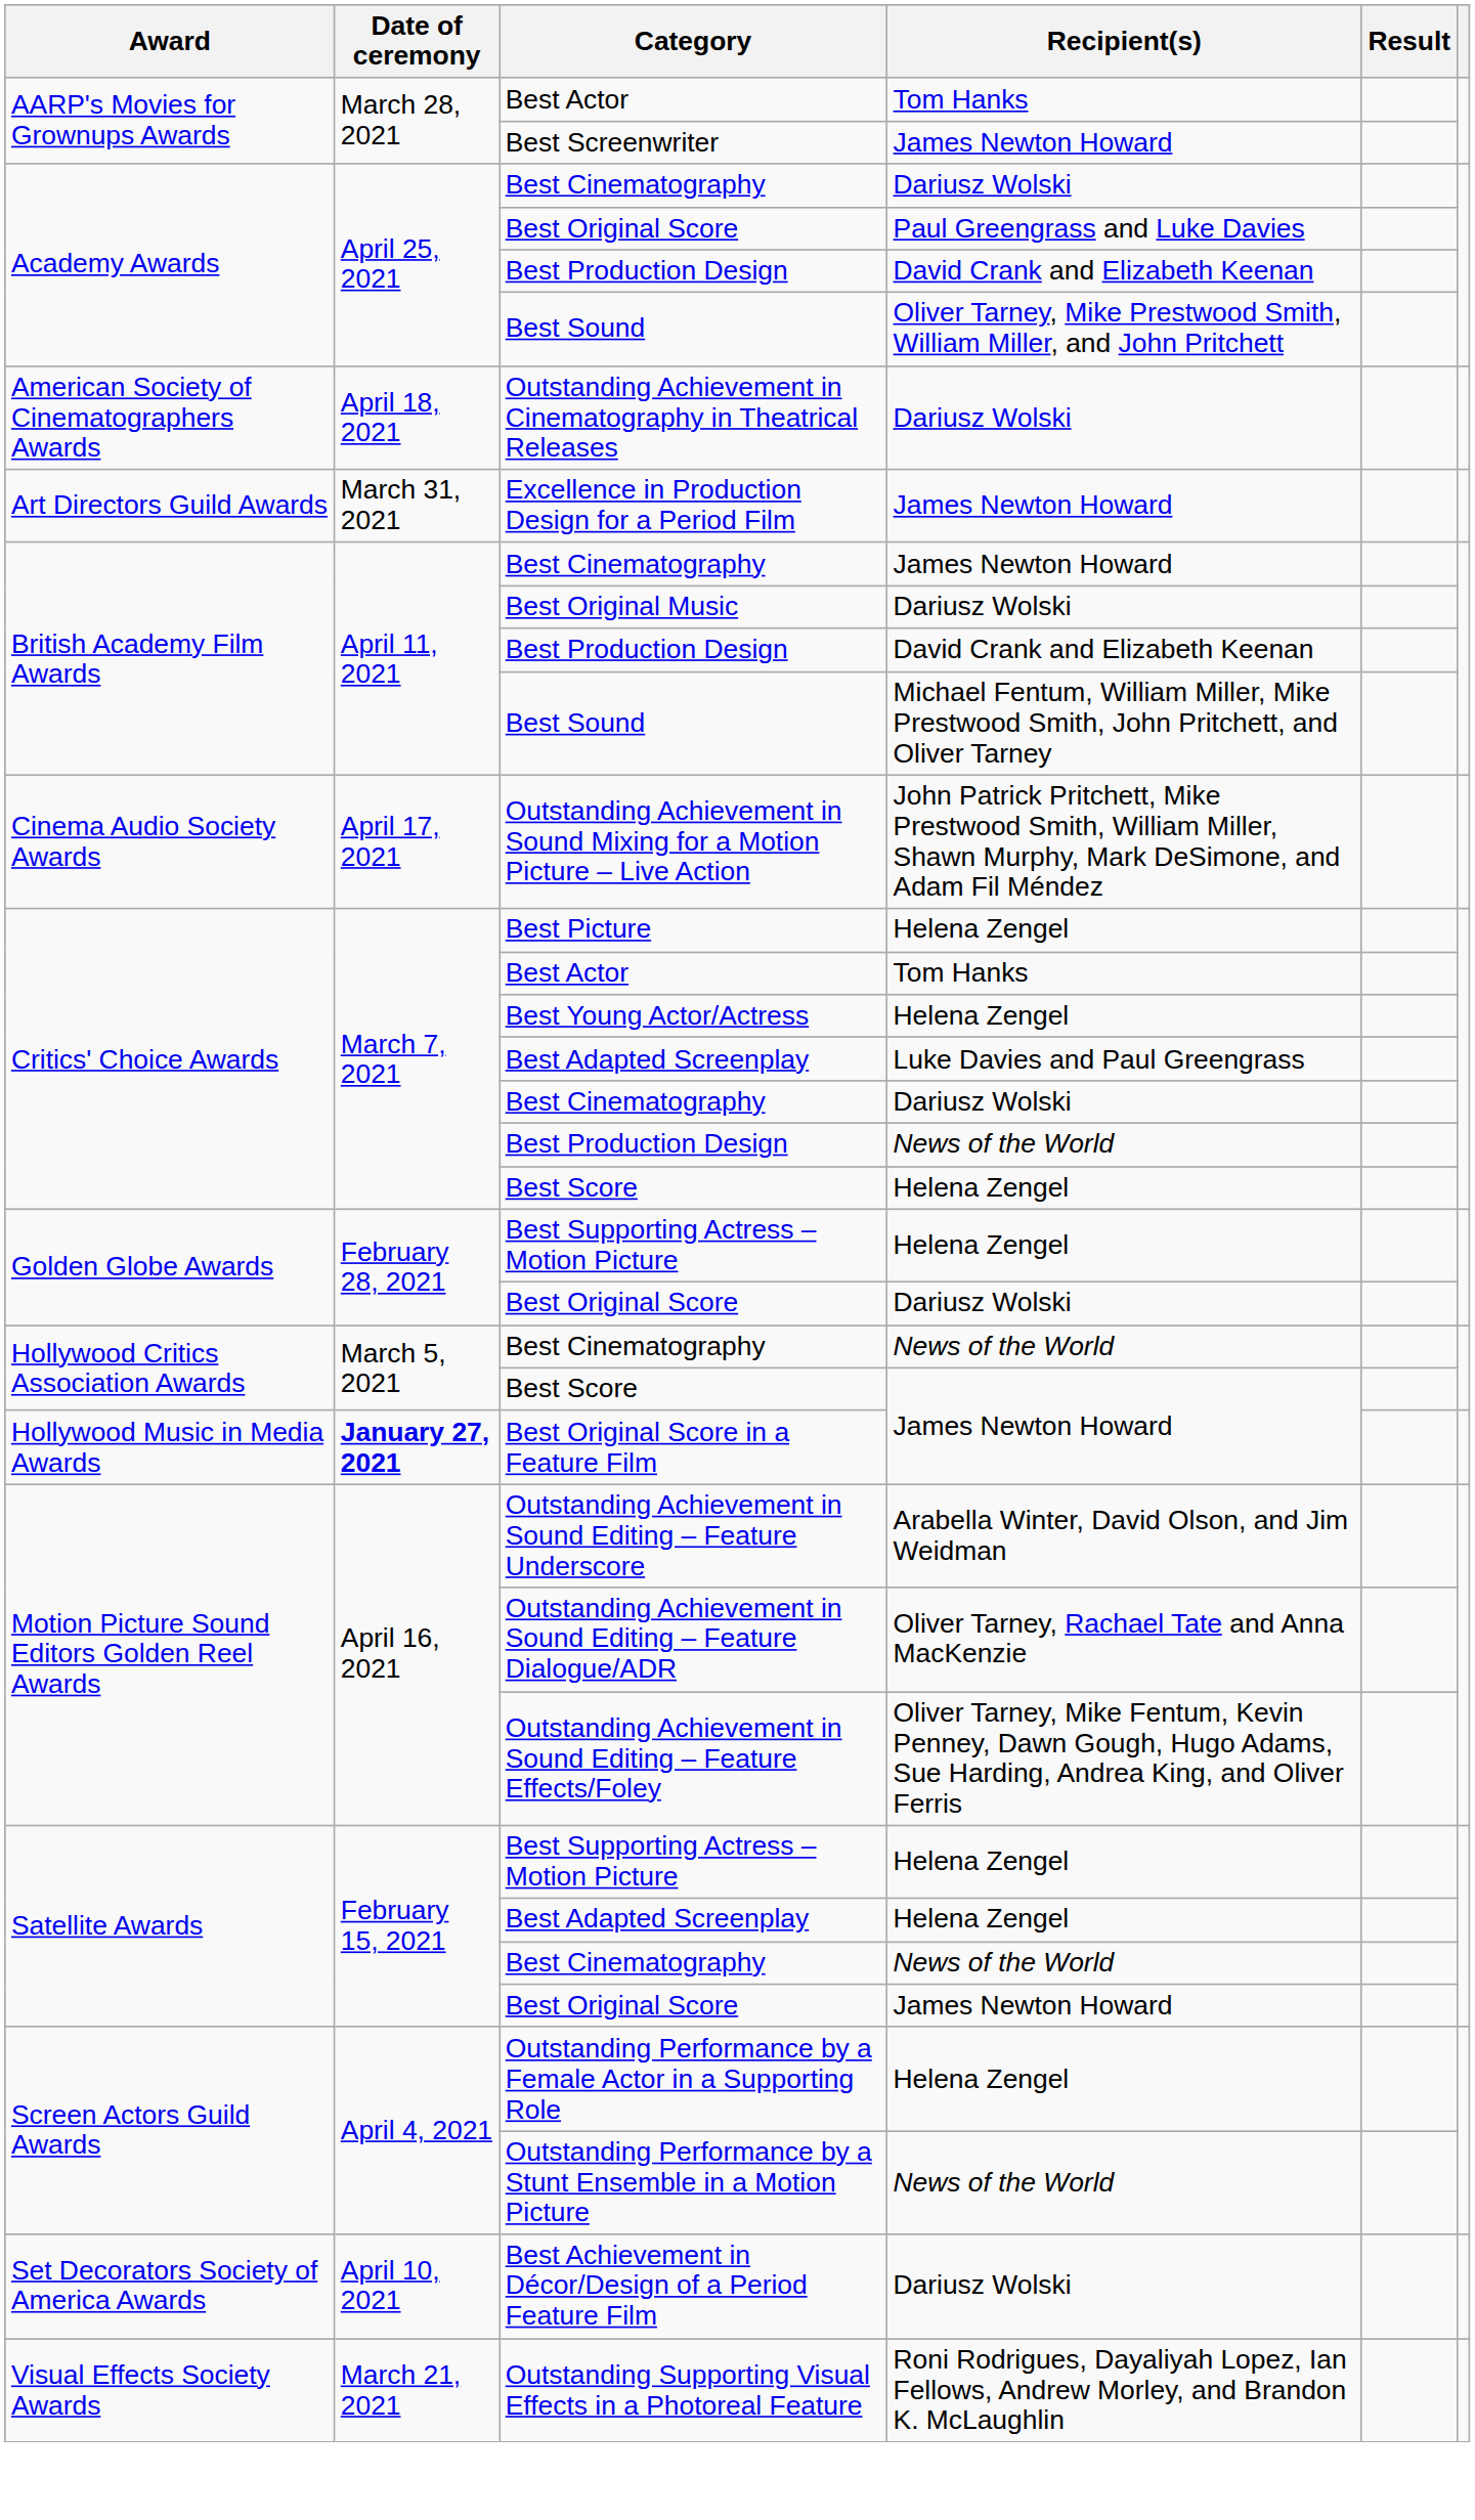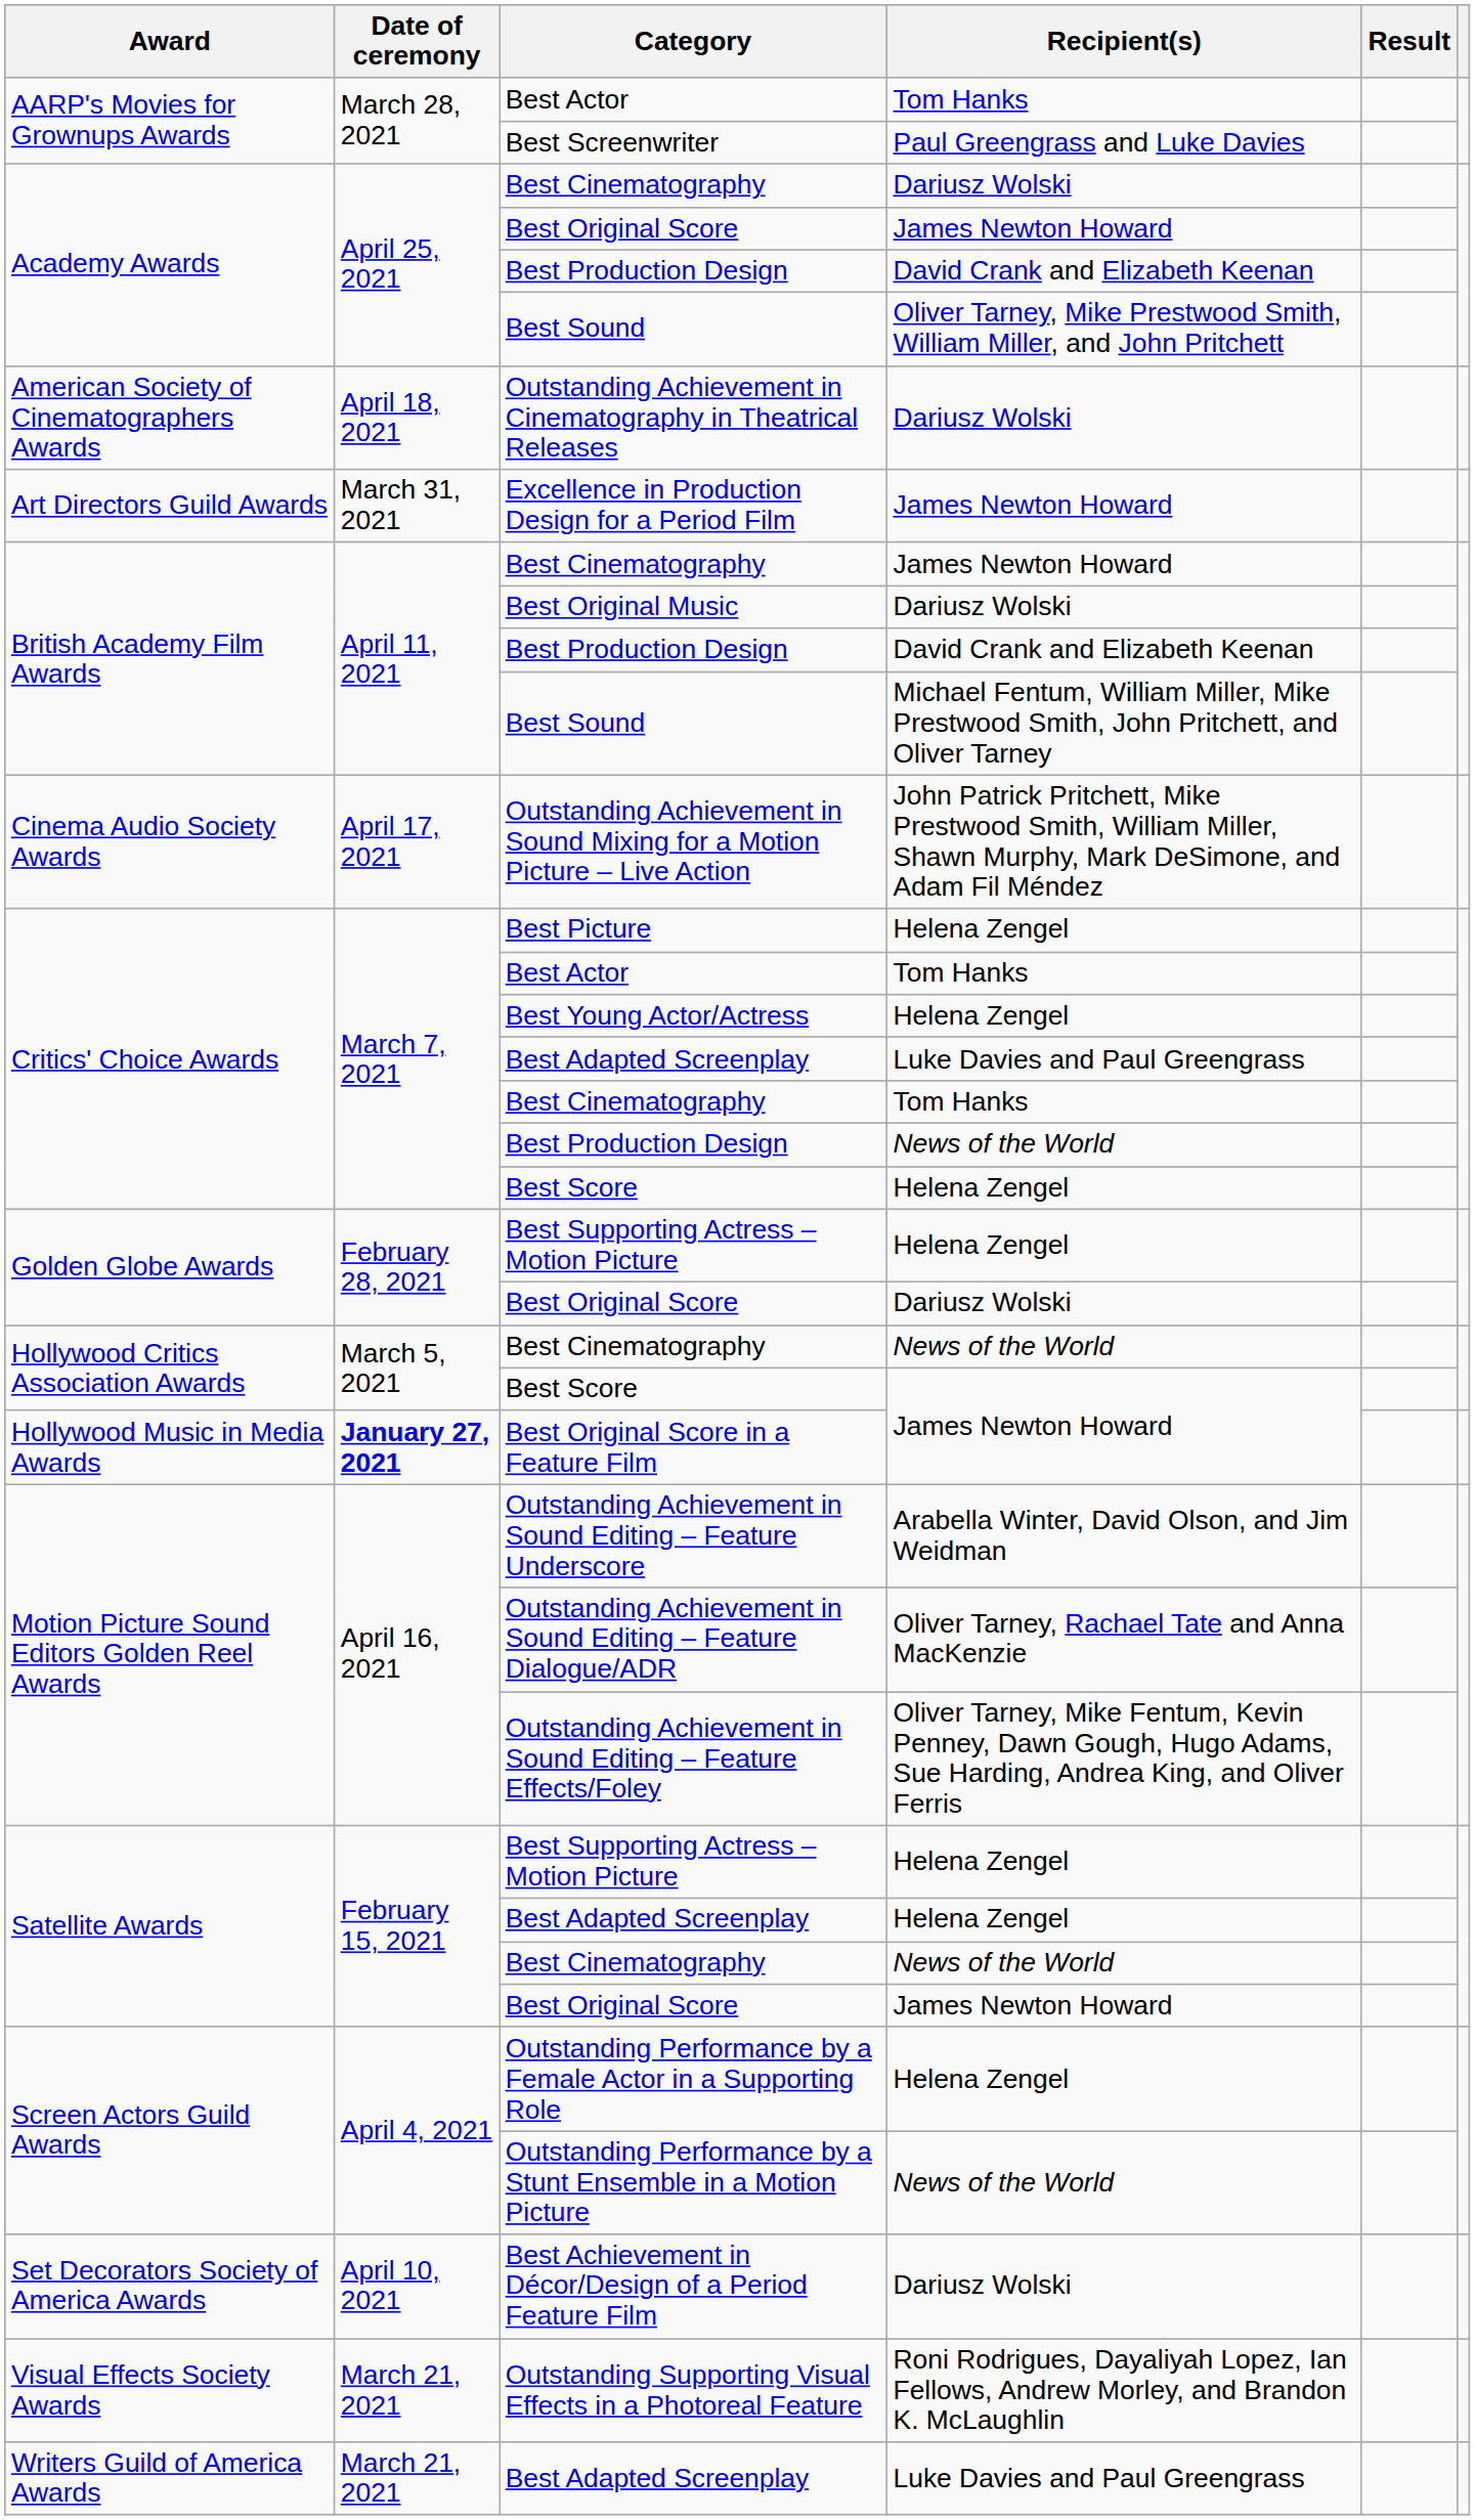 <table class="wikitable plainrowheaders sortable">
 <tr>
 <th scope="col">Award</th>
 <th scope="col">Date of ceremony</th>
 <th scope="col">Category</th>
 <th scope="col">Recipient(s)</th>
 <th scope="col">Result</th>
 <th scope="col" class="unsortable"></th>
 </tr>
 <tr>
 <td rowspan="2"><a href='#'>AARP's Movies for Grownups Awards</a></td>
 <td rowspan="2">March 28, 2021</td>
 <td>Best Actor</td>
 <td><a href='#'>Tom Hanks</a></td>
 <td></td>
 <td rowspan="2" align=center></td>
 </tr>
 <tr>
 <td>Best Screenwriter</td>
-<td><a href='#'>James Newton Howard</a></td>
+<td><a href='#'>Paul Greengrass</a> and <a href='#'>Luke Davies</a></td>
 <td></td>
 </tr>
 <tr>
 <td rowspan="4"><a href='#'>Academy Awards</a></td>
 <td rowspan="4"><a href='#'>April 25, 2021</a></td>
 <td><a href='#'>Best Cinematography</a></td>
 <td><a href='#'>Dariusz Wolski</a></td>
 <td></td>
 <td rowspan="4" align="center"></td>
 </tr>
 <tr>
 <td><a href='#'>Best Original Score</a></td>
-<td><a href='#'>Paul Greengrass</a> and <a href='#'>Luke Davies</a></td>
+<td><a href='#'>James Newton Howard</a></td>
 <td></td>
 </tr>
 <tr>
 <td><a href='#'>Best Production Design</a></td>
 <td><a href='#'>David Crank</a> and <a href='#'>Elizabeth Keenan</a></td>
 <td></td>
 </tr>
 <tr>
 <td><a href='#'>Best Sound</a></td>
 <td><a href='#'>Oliver Tarney</a>, <a href='#'>Mike Prestwood Smith</a>, <a href='#'>William Miller</a>, and <a href='#'>John Pritchett</a></td>
 <td></td>
 </tr>
 <tr>
 <td><a href='#'>American Society of Cinematographers Awards</a></td>
 <td><a href='#'>April 18, 2021</a></td>
 <td><a href='#'>Outstanding Achievement in Cinematography in Theatrical Releases</a></td>
 <td><a href='#'>Dariusz Wolski</a></td>
 <td></td>
 <td align="center"></td>
 </tr>
 <tr>
 <td><a href='#'>Art Directors Guild Awards</a></td>
 <td>March 31, 2021</td>
 <td><a href='#'>Excellence in Production Design for a Period Film</a></td>
 <td><a href='#'>James Newton Howard</a></td>
 <td></td>
 <td align="center"></td>
 </tr>
 <tr>
 <td rowspan="4"><a href='#'>British Academy Film Awards</a></td>
 <td rowspan="4"><a href='#'>April 11, 2021</a></td>
 <td><a href='#'>Best Cinematography</a></td>
 <td>James Newton Howard</td>
 <td></td>
 <td rowspan="4" align="center"></td>
 </tr>
 <tr>
 <td><a href='#'>Best Original Music</a></td>
 <td>Dariusz Wolski</td>
 <td></td>
 </tr>
 <tr>
 <td><a href='#'>Best Production Design</a></td>
 <td>David Crank and Elizabeth Keenan</td>
 <td></td>
 </tr>
 <tr>
 <td><a href='#'>Best Sound</a></td>
 <td>Michael Fentum, William Miller, Mike Prestwood Smith, John Pritchett, and Oliver Tarney</td>
 <td></td>
 </tr>
 <tr>
 <td><a href='#'>Cinema Audio Society Awards</a></td>
 <td><a href='#'>April 17, 2021</a></td>
 <td><a href='#'>Outstanding Achievement in Sound Mixing for a Motion Picture – Live Action</a></td>
 <td>John Patrick Pritchett, Mike Prestwood Smith, William Miller, Shawn Murphy, Mark DeSimone, and Adam Fil Méndez</td>
 <td></td>
 <td align="center"></td>
 </tr>
 <tr>
 <td rowspan="7"><a href='#'>Critics' Choice Awards</a></td>
 <td rowspan="7"><a href='#'>March 7, 2021</a></td>
 <td><a href='#'>Best Picture</a></td>
 <td>Helena Zengel</td>
 <td></td>
 <td rowspan="7" align="center"></td>
 </tr>
 <tr>
 <td><a href='#'>Best Actor</a></td>
 <td>Tom Hanks</td>
 <td></td>
 </tr>
 <tr>
 <td><a href='#'>Best Young Actor/Actress</a></td>
 <td>Helena Zengel</td>
 <td></td>
 </tr>
 <tr>
 <td><a href='#'>Best Adapted Screenplay</a></td>
 <td>Luke Davies and Paul Greengrass</td>
 <td></td>
 </tr>
 <tr>
 <td><a href='#'>Best Cinematography</a></td>
-<td>Dariusz Wolski</td>
+<td>Tom Hanks</td>
 <td></td>
 </tr>
 <tr>
 <td><a href='#'>Best Production Design</a></td>
 <td><em>News of the World</em></td>
 <td></td>
 </tr>
 <tr>
 <td><a href='#'>Best Score</a></td>
 <td>Helena Zengel</td>
 <td></td>
 </tr>
 <tr>
 <td rowspan="2"><a href='#'>Golden Globe Awards</a></td>
 <td rowspan="2"><a href='#'>February 28, 2021</a></td>
 <td><a href='#'>Best Supporting Actress – Motion Picture</a></td>
 <td>Helena Zengel</td>
 <td></td>
 <td rowspan="2" align="center"></td>
 </tr>
 <tr>
 <td><a href='#'>Best Original Score</a></td>
 <td>Dariusz Wolski</td>
 <td></td>
 </tr>
 <tr>
 <td rowspan="2"><a href='#'>Hollywood Critics Association Awards</a></td>
 <td rowspan="2">March 5, 2021</td>
 <td>Best Cinematography</td>
 <td><em>News of the World</em></td>
 <td></td>
 <td rowspan="2" align="center"></td>
 </tr>
 <tr>
 <td>Best Score</td>
 <td rowspan="2">James Newton Howard</td>
 <td></td>
 </tr>
 <tr>
 <td><a href='#'>Hollywood Music in Media Awards</a></td>
 <td><strong><a href='#'>January 27, 2021</a></strong></td>
 <td><a href='#'>Best Original Score in a Feature Film</a></td>
 <td></td>
 <td align="center"></td>
 </tr>
 <tr>
 <td rowspan="3"><a href='#'>Motion Picture Sound Editors Golden Reel Awards</a></td>
 <td rowspan="3">April 16, 2021</td>
 <td><a href='#'>Outstanding Achievement in Sound Editing – Feature Underscore</a></td>
 <td>Arabella Winter, David Olson, and Jim Weidman</td>
 <td></td>
 <td rowspan="3" align="center"></td>
 </tr>
 <tr>
 <td><a href='#'>Outstanding Achievement in Sound Editing – Feature Dialogue/ADR</a></td>
 <td>Oliver Tarney, <a href='#'>Rachael Tate</a> and Anna MacKenzie</td>
 <td></td>
 </tr>
 <tr>
 <td><a href='#'>Outstanding Achievement in Sound Editing – Feature Effects/Foley</a></td>
 <td>Oliver Tarney, Mike Fentum, Kevin Penney, Dawn Gough, Hugo Adams, Sue Harding, Andrea King, and Oliver Ferris</td>
 <td></td>
 </tr>
 <tr>
 <td rowspan="4"><a href='#'>Satellite Awards</a></td>
 <td rowspan="4"><a href='#'>February 15, 2021</a></td>
 <td><a href='#'>Best Supporting Actress – Motion Picture</a></td>
 <td>Helena Zengel</td>
 <td></td>
 <td rowspan="4" align="center"></td>
 </tr>
 <tr>
 <td><a href='#'>Best Adapted Screenplay</a></td>
 <td>Helena Zengel</td>
 <td></td>
 </tr>
 <tr>
 <td><a href='#'>Best Cinematography</a></td>
 <td><em>News of the World</em></td>
 <td></td>
 </tr>
 <tr>
 <td><a href='#'>Best Original Score</a></td>
 <td>James Newton Howard</td>
 <td></td>
 </tr>
 <tr>
 <td rowspan="2"><a href='#'>Screen Actors Guild Awards</a></td>
 <td rowspan="2"><a href='#'>April 4, 2021</a></td>
 <td><a href='#'>Outstanding Performance by a Female Actor in a Supporting Role</a></td>
 <td>Helena Zengel</td>
 <td></td>
 <td rowspan="2" align="center"></td>
 </tr>
 <tr>
 <td><a href='#'>Outstanding Performance by a Stunt Ensemble in a Motion Picture</a></td>
 <td><em>News of the World</em></td>
 <td></td>
 </tr>
 <tr>
 <td><a href='#'>Set Decorators Society of America Awards</a></td>
 <td><a href='#'>April 10, 2021</a></td>
 <td><a href='#'>Best Achievement in Décor/Design of a Period Feature Film</a></td>
 <td>Dariusz Wolski</td>
 <td></td>
 <td align="center"></td>
 </tr>
 <tr>
 <td><a href='#'>Visual Effects Society Awards</a></td>
 <td><a href='#'>March 21, 2021</a></td>
 <td><a href='#'>Outstanding Supporting Visual Effects in a Photoreal Feature</a></td>
 <td>Roni Rodrigues, Dayaliyah Lopez, Ian Fellows, Andrew Morley, and Brandon K. McLaughlin</td>
 <td></td>
 <td align="center"></td>
 </tr>
+<tr>
+<td><a href='#'>Writers Guild of America Awards</a></td>
+<td><a href='#'>March 21, 2021</a></td>
+<td><a href='#'>Best Adapted Screenplay</a></td>
+<td>Luke Davies and Paul Greengrass</td>
+<td></td>
+<td align="center"></td>
+</tr>
 </table>
